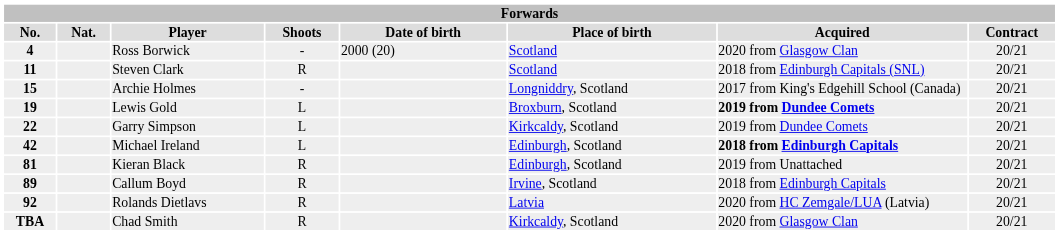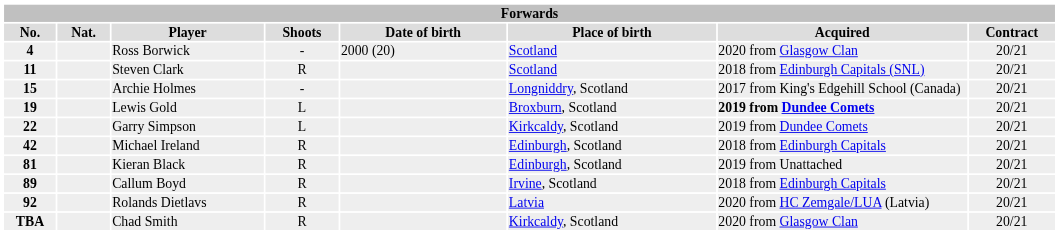 <table class="toccolours"  style="width:97%; clear:both; margin:1.5em auto; text-align:center;">
 <tr>
 <th colspan="11" style="background:silver; color:black;">Forwards</th>
 </tr>
 <tr style="background:#ddd;">
 <th width=5%>No.</th>
 <th width=5%>Nat.</th>
 <th !width=22%>Player</th>
 <th width=7%>Shoots</th>
 <th width=16%>Date of birth</th>
 <th width=20%>Place of birth</th>
 <th width=24%>Acquired</th>
 <td><strong>Contract</strong></td>
 </tr>
 <tr style="background:#eee;">
 <td><strong>4</strong></td>
 <td></td>
 <td align="left">Ross Borwick</td>
 <td>-</td>
 <td align="left">2000 (20)</td>
 <td align="left"><a href='#'>Scotland</a></td>
 <td align="left">2020 from <a href='#'>Glasgow Clan</a></td>
 <td>20/21</td>
 </tr>
 <tr style="background:#eee;">
 <td><strong>11</strong></td>
 <td></td>
 <td align="left">Steven Clark</td>
 <td>R</td>
 <td align="left"></td>
 <td align="left"><a href='#'>Scotland</a></td>
 <td align="left">2018 from <a href='#'>Edinburgh Capitals (SNL)</a></td>
 <td>20/21</td>
 </tr>
 <tr style="background:#eee;">
 <td><strong>15</strong></td>
 <td></td>
 <td align="left">Archie Holmes</td>
 <td>-</td>
 <td align="left"></td>
 <td align="left"><a href='#'>Longniddry</a>, Scotland</td>
 <td align="left">2017 from King's Edgehill School (Canada)</td>
 <td>20/21</td>
 </tr>
 <tr style="background:#eee;">
 <td><strong>19</strong></td>
 <td></td>
 <td align="left">Lewis Gold</td>
 <td>L</td>
 <td align="left"></td>
 <td align="left"><a href='#'>Broxburn</a>, Scotland</td>
 <td align="left"><strong>2019 from <a href='#'>Dundee Comets</a></strong></td>
 <td>20/21</td>
 </tr>
 <tr style="background:#eee;">
 <td><strong>22</strong></td>
 <td></td>
 <td align="left">Garry Simpson</td>
 <td>L</td>
 <td align="left"></td>
 <td align="left"><a href='#'>Kirkcaldy</a>, Scotland</td>
 <td align="left">2019 from <a href='#'>Dundee Comets</a></td>
 <td>20/21</td>
 </tr>
 <tr style="background:#eee;">
 <td><strong>42</strong></td>
 <td></td>
 <td align="left">Michael Ireland</td>
-<td>L</td>
+<td>R</td>
 <td align="left"></td>
 <td align="left"><a href='#'>Edinburgh</a>, Scotland</td>
-<td align="left"><strong>2018 from <a href='#'>Edinburgh Capitals</a></strong></td>
+<td align="left">2018 from <a href='#'>Edinburgh Capitals</a></td>
 <td>20/21</td>
 </tr>
 <tr style="background:#eee;">
 <td><strong>81</strong></td>
 <td></td>
 <td align="left">Kieran Black</td>
 <td>R</td>
 <td align="left"></td>
 <td align="left"><a href='#'>Edinburgh</a>, Scotland</td>
 <td align="left">2019 from Unattached</td>
 <td>20/21</td>
 </tr>
 <tr style="background:#eee;">
 <td><strong>89</strong></td>
 <td></td>
 <td align="left">Callum Boyd</td>
 <td>R</td>
 <td align="left"></td>
 <td align="left"><a href='#'>Irvine</a>, Scotland</td>
 <td align="left">2018 from <a href='#'>Edinburgh Capitals</a></td>
 <td>20/21</td>
 </tr>
 <tr style="background:#eee;">
 <td><strong>92</strong></td>
 <td></td>
 <td align="left">Rolands Dietlavs</td>
 <td>R</td>
 <td align="left"></td>
 <td align="left"><a href='#'>Latvia</a></td>
 <td align="left">2020 from <a href='#'>HC Zemgale/LUA</a> (Latvia)</td>
 <td>20/21</td>
 </tr>
 <tr style="background:#eee;">
 <td><strong>TBA</strong></td>
 <td></td>
 <td align="left">Chad Smith</td>
 <td>R</td>
 <td align="left"></td>
 <td align="left"><a href='#'>Kirkcaldy</a>, Scotland</td>
 <td align="left">2020 from <a href='#'>Glasgow Clan</a></td>
 <td>20/21</td>
 </tr>
 </table>
